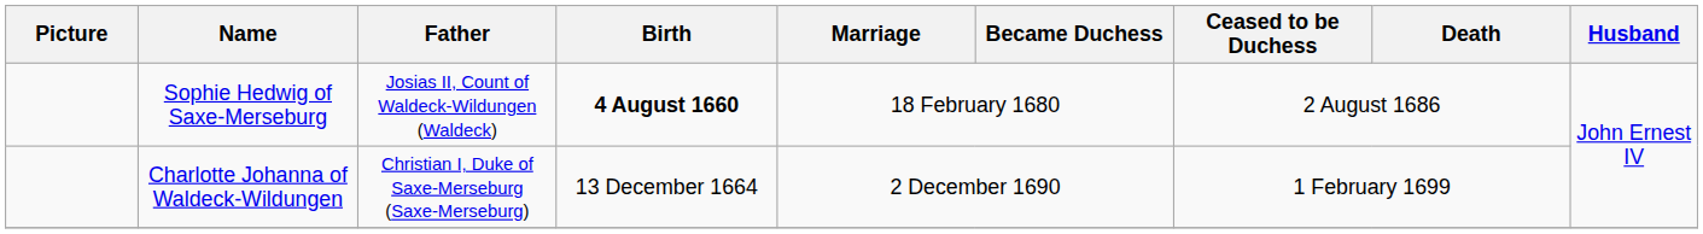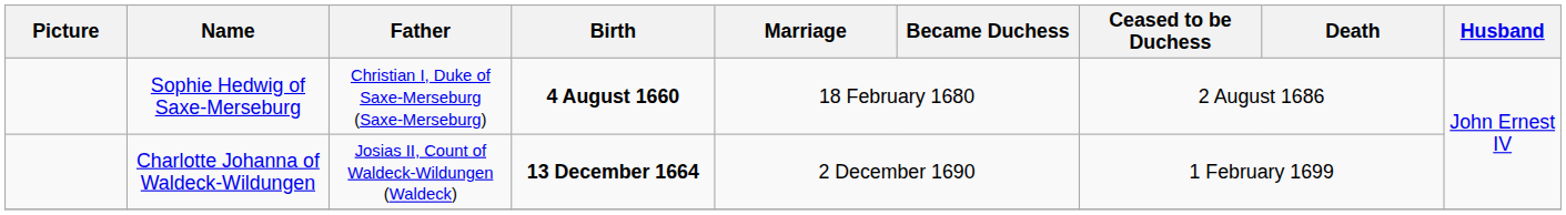 <table width=100% class="wikitable">
 <tr>
 <th width = "6%">Picture</th>
 <th width = "10%">Name</th>
 <th width = "9%">Father</th>
 <th width = "10%">Birth</th>
 <th width = "9%">Marriage</th>
 <th width = "9%">Became Duchess</th>
 <th width = "9%">Ceased to be Duchess</th>
 <th width = "9%">Death</th>
 <th width = "5%"><a href='#'>Husband</a></th>
 </tr>
 <tr>
 <td align="center"></td>
 <td align="center"><a href='#'>Sophie Hedwig of Saxe-Merseburg</a></td>
-<td align="center"><small><a href='#'>Josias II, Count of Waldeck-Wildungen</a><br>(<a href='#'>Waldeck</a>)</small></td>
+<td align="center"><small><a href='#'>Christian I, Duke of Saxe-Merseburg</a><br>(<a href='#'>Saxe-Merseburg</a>)</small></td>
 <td align="center"><strong>4 August 1660</strong></td>
 <td align="center" colspan="2">18 February 1680</td>
 <td align="center" colspan="2">2 August 1686</td>
 <td align="center" rowspan="2"><a href='#'>John Ernest IV</a></td>
 </tr>
 <tr>
 <td align="center"></td>
 <td align="center"><a href='#'>Charlotte Johanna of Waldeck-Wildungen</a></td>
-<td align="center"><small><a href='#'>Christian I, Duke of Saxe-Merseburg</a><br>(<a href='#'>Saxe-Merseburg</a>)</small></td>
-<td align="center">13 December 1664</td>
+<td align="center"><small><a href='#'>Josias II, Count of Waldeck-Wildungen</a><br>(<a href='#'>Waldeck</a>)</small></td>
+<td align="center"><strong>13 December 1664</strong></td>
 <td align="center" colspan="2">2 December 1690</td>
 <td align="center" colspan="2">1 February 1699</td>
 </tr>
 <tr>
 </tr>
 </table>
